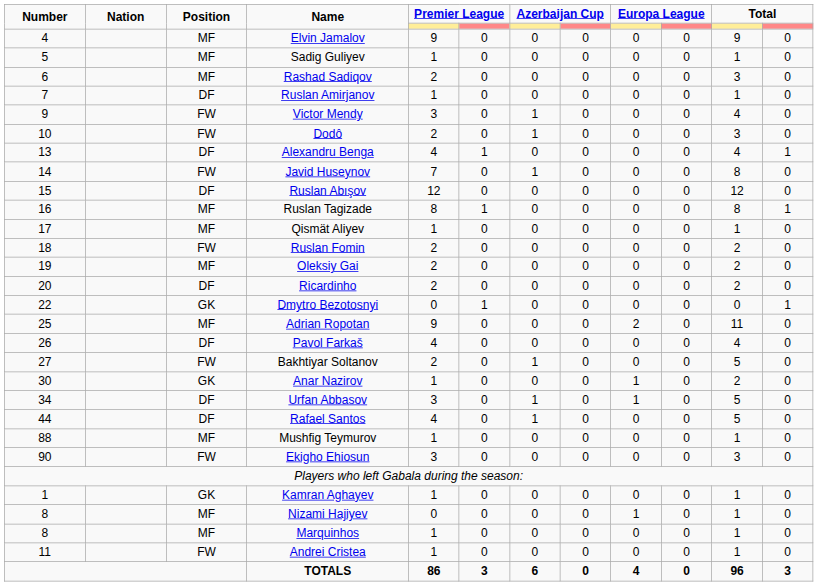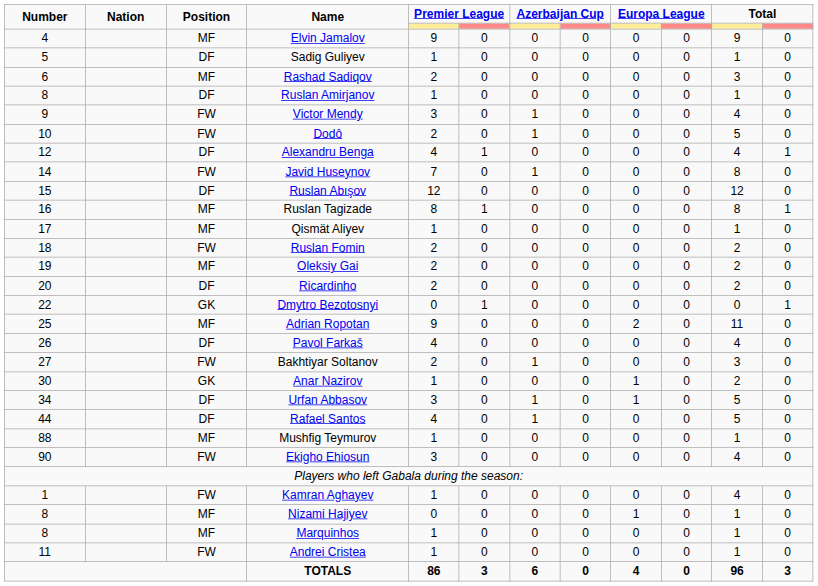 <table class="wikitable" style="font-size: 100%; text-align: center;">
 <tr>
 <td rowspan="2" width="10%" align="center"><strong>Number</strong></td>
 <td rowspan="2" width="10%" align="center"><strong>Nation</strong></td>
 <td rowspan="2" width="10%" align="center"><strong>Position</strong></td>
 <td rowspan="2" width="20%" align="center"><strong>Name</strong></td>
 <td colspan="2" align="center"><strong><a href='#'>Premier League</a></strong></td>
 <td colspan="2" align="center"><strong><a href='#'>Azerbaijan Cup</a></strong></td>
 <td colspan="2" align="center"><strong><a href='#'>Europa League</a></strong></td>
 <td colspan="2" align="center"><strong>Total</strong></td>
 </tr>
 <tr>
 <th width=60 style="background: #FFEE99"></th>
 <th width=60 style="background: #FF8888"></th>
 <th width=60 style="background: #FFEE99"></th>
 <th width=60 style="background: #FF8888"></th>
 <th width=60 style="background: #FFEE99"></th>
 <th width=60 style="background: #FF8888"></th>
 <th width=60 style="background: #FFEE99"></th>
 <th width=60 style="background: #FF8888"></th>
 </tr>
 <tr>
 <td>4</td>
 <td></td>
 <td>MF</td>
 <td><a href='#'>Elvin Jamalov</a></td>
 <td>9</td>
 <td>0</td>
 <td>0</td>
 <td>0</td>
 <td>0</td>
 <td>0</td>
 <td>9</td>
 <td>0</td>
 </tr>
 <tr>
 <td>5</td>
 <td></td>
-<td>MF</td>
+<td>DF</td>
 <td>Sadig Guliyev</td>
 <td>1</td>
 <td>0</td>
 <td>0</td>
 <td>0</td>
 <td>0</td>
 <td>0</td>
 <td>1</td>
 <td>0</td>
 </tr>
 <tr>
 <td>6</td>
 <td></td>
 <td>MF</td>
 <td><a href='#'>Rashad Sadiqov</a></td>
 <td>2</td>
 <td>0</td>
 <td>0</td>
 <td>0</td>
 <td>0</td>
 <td>0</td>
 <td>3</td>
 <td>0</td>
 </tr>
 <tr>
-<td>7</td>
+<td>8</td>
 <td></td>
 <td>DF</td>
 <td><a href='#'>Ruslan Amirjanov</a></td>
 <td>1</td>
 <td>0</td>
 <td>0</td>
 <td>0</td>
 <td>0</td>
 <td>0</td>
 <td>1</td>
 <td>0</td>
 </tr>
 <tr>
 <td>9</td>
 <td></td>
 <td>FW</td>
 <td><a href='#'>Victor Mendy</a></td>
 <td>3</td>
 <td>0</td>
 <td>1</td>
 <td>0</td>
 <td>0</td>
 <td>0</td>
 <td>4</td>
 <td>0</td>
 </tr>
 <tr>
 <td>10</td>
 <td></td>
 <td>FW</td>
 <td><a href='#'>Dodô</a></td>
 <td>2</td>
 <td>0</td>
 <td>1</td>
 <td>0</td>
 <td>0</td>
 <td>0</td>
-<td>3</td>
+<td>5</td>
 <td>0</td>
 </tr>
 <tr>
-<td>13</td>
+<td>12</td>
 <td></td>
 <td>DF</td>
 <td><a href='#'>Alexandru Benga</a></td>
 <td>4</td>
 <td>1</td>
 <td>0</td>
 <td>0</td>
 <td>0</td>
 <td>0</td>
 <td>4</td>
 <td>1</td>
 </tr>
 <tr>
 <td>14</td>
 <td></td>
 <td>FW</td>
 <td><a href='#'>Javid Huseynov</a></td>
 <td>7</td>
 <td>0</td>
 <td>1</td>
 <td>0</td>
 <td>0</td>
 <td>0</td>
 <td>8</td>
 <td>0</td>
 </tr>
 <tr>
 <td>15</td>
 <td></td>
 <td>DF</td>
 <td><a href='#'>Ruslan Abışov</a></td>
 <td>12</td>
 <td>0</td>
 <td>0</td>
 <td>0</td>
 <td>0</td>
 <td>0</td>
 <td>12</td>
 <td>0</td>
 </tr>
 <tr>
 <td>16</td>
 <td></td>
 <td>MF</td>
 <td>Ruslan Tagizade</td>
 <td>8</td>
 <td>1</td>
 <td>0</td>
 <td>0</td>
 <td>0</td>
 <td>0</td>
 <td>8</td>
 <td>1</td>
 </tr>
 <tr>
 <td>17</td>
 <td></td>
 <td>MF</td>
 <td>Qismät Aliyev</td>
 <td>1</td>
 <td>0</td>
 <td>0</td>
 <td>0</td>
 <td>0</td>
 <td>0</td>
 <td>1</td>
 <td>0</td>
 </tr>
 <tr>
 <td>18</td>
 <td></td>
 <td>FW</td>
 <td><a href='#'>Ruslan Fomin</a></td>
 <td>2</td>
 <td>0</td>
 <td>0</td>
 <td>0</td>
 <td>0</td>
 <td>0</td>
 <td>2</td>
 <td>0</td>
 </tr>
 <tr>
 <td>19</td>
 <td></td>
 <td>MF</td>
 <td><a href='#'>Oleksiy Gai</a></td>
 <td>2</td>
 <td>0</td>
 <td>0</td>
 <td>0</td>
 <td>0</td>
 <td>0</td>
 <td>2</td>
 <td>0</td>
 </tr>
 <tr>
 <td>20</td>
 <td></td>
 <td>DF</td>
 <td><a href='#'>Ricardinho</a></td>
 <td>2</td>
 <td>0</td>
 <td>0</td>
 <td>0</td>
 <td>0</td>
 <td>0</td>
 <td>2</td>
 <td>0</td>
 </tr>
 <tr>
 <td>22</td>
 <td></td>
 <td>GK</td>
 <td><a href='#'>Dmytro Bezotosnyi</a></td>
 <td>0</td>
 <td>1</td>
 <td>0</td>
 <td>0</td>
 <td>0</td>
 <td>0</td>
 <td>0</td>
 <td>1</td>
 </tr>
 <tr>
 <td>25</td>
 <td></td>
 <td>MF</td>
 <td><a href='#'>Adrian Ropotan</a></td>
 <td>9</td>
 <td>0</td>
 <td>0</td>
 <td>0</td>
 <td>2</td>
 <td>0</td>
 <td>11</td>
 <td>0</td>
 </tr>
 <tr>
 <td>26</td>
 <td></td>
 <td>DF</td>
 <td><a href='#'>Pavol Farkaš</a></td>
 <td>4</td>
 <td>0</td>
 <td>0</td>
 <td>0</td>
 <td>0</td>
 <td>0</td>
 <td>4</td>
 <td>0</td>
 </tr>
 <tr>
 <td>27</td>
 <td></td>
 <td>FW</td>
 <td>Bakhtiyar Soltanov</td>
 <td>2</td>
 <td>0</td>
 <td>1</td>
 <td>0</td>
 <td>0</td>
 <td>0</td>
-<td>5</td>
+<td>3</td>
 <td>0</td>
 </tr>
 <tr>
 <td>30</td>
 <td></td>
 <td>GK</td>
 <td><a href='#'>Anar Nazirov</a></td>
 <td>1</td>
 <td>0</td>
 <td>0</td>
 <td>0</td>
 <td>1</td>
 <td>0</td>
 <td>2</td>
 <td>0</td>
 </tr>
 <tr>
 <td>34</td>
 <td></td>
 <td>DF</td>
 <td><a href='#'>Urfan Abbasov</a></td>
 <td>3</td>
 <td>0</td>
 <td>1</td>
 <td>0</td>
 <td>1</td>
 <td>0</td>
 <td>5</td>
 <td>0</td>
 </tr>
 <tr>
 <td>44</td>
 <td></td>
 <td>DF</td>
 <td><a href='#'>Rafael Santos</a></td>
 <td>4</td>
 <td>0</td>
 <td>1</td>
 <td>0</td>
 <td>0</td>
 <td>0</td>
 <td>5</td>
 <td>0</td>
 </tr>
 <tr>
 <td>88</td>
 <td></td>
 <td>MF</td>
 <td>Mushfig Teymurov</td>
 <td>1</td>
 <td>0</td>
 <td>0</td>
 <td>0</td>
 <td>0</td>
 <td>0</td>
 <td>1</td>
 <td>0</td>
 </tr>
 <tr>
 <td>90</td>
 <td></td>
 <td>FW</td>
 <td><a href='#'>Ekigho Ehiosun</a></td>
 <td>3</td>
 <td>0</td>
 <td>0</td>
 <td>0</td>
 <td>0</td>
 <td>0</td>
-<td>3</td>
+<td>4</td>
 <td>0</td>
 </tr>
 <tr>
 <td colspan="14"><em>Players who left Gabala during the season:</em></td>
 </tr>
 <tr>
 <td>1</td>
 <td></td>
-<td>GK</td>
+<td>FW</td>
 <td><a href='#'>Kamran Aghayev</a></td>
 <td>1</td>
 <td>0</td>
 <td>0</td>
 <td>0</td>
 <td>0</td>
 <td>0</td>
-<td>1</td>
+<td>4</td>
 <td>0</td>
 </tr>
 <tr>
 <td>8</td>
 <td></td>
 <td>MF</td>
 <td><a href='#'>Nizami Hajiyev</a></td>
 <td>0</td>
 <td>0</td>
 <td>0</td>
 <td>0</td>
 <td>1</td>
 <td>0</td>
 <td>1</td>
 <td>0</td>
 </tr>
 <tr>
 <td>8</td>
 <td></td>
 <td>MF</td>
 <td><a href='#'>Marquinhos</a></td>
 <td>1</td>
 <td>0</td>
 <td>0</td>
 <td>0</td>
 <td>0</td>
 <td>0</td>
 <td>1</td>
 <td>0</td>
 </tr>
 <tr>
 <td>11</td>
 <td></td>
 <td>FW</td>
 <td><a href='#'>Andrei Cristea</a></td>
 <td>1</td>
 <td>0</td>
 <td>0</td>
 <td>0</td>
 <td>0</td>
 <td>0</td>
 <td>1</td>
 <td>0</td>
 </tr>
 <tr>
 <td colspan="3"></td>
 <td><strong>TOTALS</strong></td>
 <td><strong>86</strong></td>
 <td><strong>3</strong></td>
 <td><strong>6</strong></td>
 <td><strong>0</strong></td>
 <td><strong>4</strong></td>
 <td><strong>0</strong></td>
 <td><strong>96</strong></td>
 <td><strong>3</strong></td>
 </tr>
 </table>
